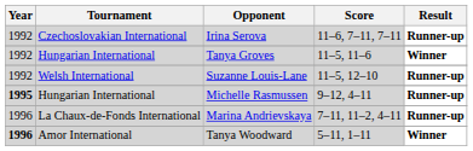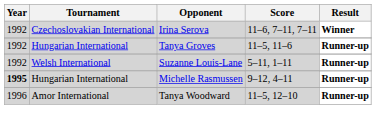 <table class="sortable wikitable" style="font-size:90%;">
 <tr>
 <th>Year</th>
 <th>Tournament</th>
 <th>Opponent</th>
 <th>Score</th>
 <th>Result</th>
 </tr>
 <tr style="background:#D5D5D5">
 <td align="center">1992</td>
 <td align="left"><a href='#'>Czechoslovakian International</a></td>
 <td align="left"> <a href='#'>Irina Serova</a></td>
 <td align="left">11–6, 7–11, 7–11</td>
-<td style="text-align:left; background:white"> <strong>Runner-up</strong></td>
+<td style="text-align:left; background:white"> <strong>Winner</strong></td>
 </tr>
 <tr>
 </tr>
 <tr style="background:#D5D5D5">
 <td align="center">1992</td>
 <td align="left"><a href='#'>Hungarian International</a></td>
 <td align="left"> <a href='#'>Tanya Groves</a></td>
 <td align="left">11–5, 11–6</td>
-<td style="text-align:left; background:white"> <strong>Winner</strong></td>
+<td style="text-align:left; background:white"> <strong>Runner-up</strong></td>
 </tr>
 <tr>
 </tr>
 <tr style="background:#D5D5D5">
 <td align="center">1992</td>
 <td align="left"><a href='#'>Welsh International</a></td>
 <td align="left"> <a href='#'>Suzanne Louis-Lane</a></td>
-<td align="left">11–5, 12–10</td>
+<td align="left">5–11, 1–11</td>
 <td style="text-align:left; background:white"> <strong>Runner-up</strong></td>
 </tr>
 <tr>
 </tr>
 <tr style="background:#D5D5D5">
 <td align="center"><strong>1995</strong></td>
 <td align="left">Hungarian International</td>
 <td align="left"> <a href='#'>Michelle Rasmussen</a></td>
 <td align="left">9–12, 4–11</td>
 <td style="text-align:left; background:white"> <strong>Runner-up</strong></td>
 </tr>
 <tr>
 </tr>
-<tr style="background:#D5D5D5">
-<td align="center">1996</td>
-<td align="left">La Chaux-de-Fonds International</td>
-<td align="left"> <a href='#'>Marina Andrievskaya</a></td>
-<td align="left">7–11, 11–2, 4–11</td>
-<td style="text-align:left; background:white"> <strong>Runner-up</strong></td>
-</tr>
 <tr>
 </tr>
 <tr style="background:#D5D5D5">
-<td align="center"><strong>1996</strong></td>
+<td align="center">1996</td>
 <td align="left">Amor International</td>
 <td align="left"> Tanya Woodward</td>
-<td align="left">5–11, 1–11</td>
-<td style="text-align:left; background:white"> <strong>Winner</strong></td>
+<td align="left">11–5, 12–10</td>
+<td style="text-align:left; background:white"> <strong>Runner-up</strong></td>
 </tr>
 </table>
